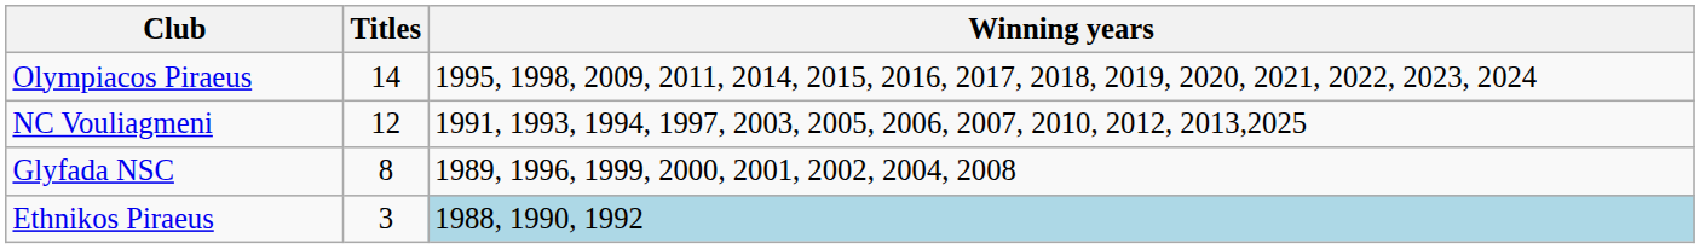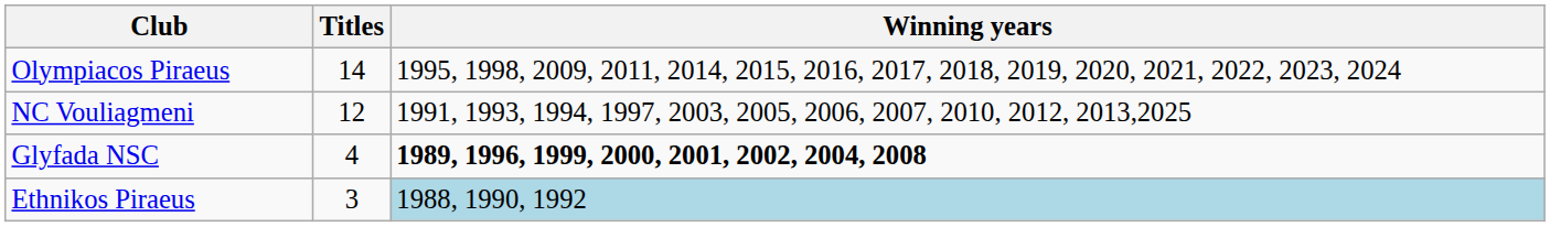 <table class="wikitable">
 <tr>
 <th width=20%>Club</th>
 <th width=5%>Titles</th>
 <th width=75%>Winning years</th>
 </tr>
 <tr>
 <td><a href='#'>Olympiacos Piraeus</a></td>
 <td style="text-align:center">14</td>
 <td>1995, 1998, 2009, 2011, 2014, 2015, 2016, 2017, 2018, 2019, 2020, 2021, 2022, 2023, 2024</td>
 </tr>
 <tr>
 <td><a href='#'>NC Vouliagmeni</a></td>
 <td style="text-align:center">12</td>
 <td>1991, 1993, 1994, 1997, 2003, 2005, 2006, 2007, 2010, 2012, 2013,2025</td>
 </tr>
 <tr>
 <td><a href='#'>Glyfada NSC</a></td>
-<td style="text-align:center">8</td>
-<td>1989, 1996, 1999, 2000, 2001, 2002, 2004, 2008</td>
+<td style="text-align:center">4</td>
+<td><strong>1989, 1996, 1999, 2000, 2001, 2002, 2004, 2008</strong></td>
 </tr>
 <tr>
 <td><a href='#'>Ethnikos Piraeus</a></td>
 <td style="text-align:center">3</td>
 <td style="background: lightblue;">1988, 1990, 1992</td>
 </tr>
 </table>
